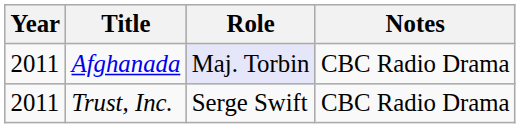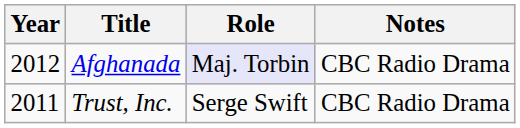 <table class="wikitable">
 <tr>
 <th>Year</th>
 <th>Title</th>
 <th>Role</th>
 <th>Notes</th>
 </tr>
 <tr>
-<td>2011</td>
+<td>2012</td>
 <td><em><a href='#'>Afghanada</a></em></td>
 <td style="background: lavender;">Maj. Torbin</td>
 <td>CBC Radio Drama</td>
 </tr>
 <tr>
 <td>2011</td>
 <td><em>Trust, Inc.</em></td>
 <td>Serge Swift</td>
 <td>CBC Radio Drama</td>
 </tr>
 </table>
